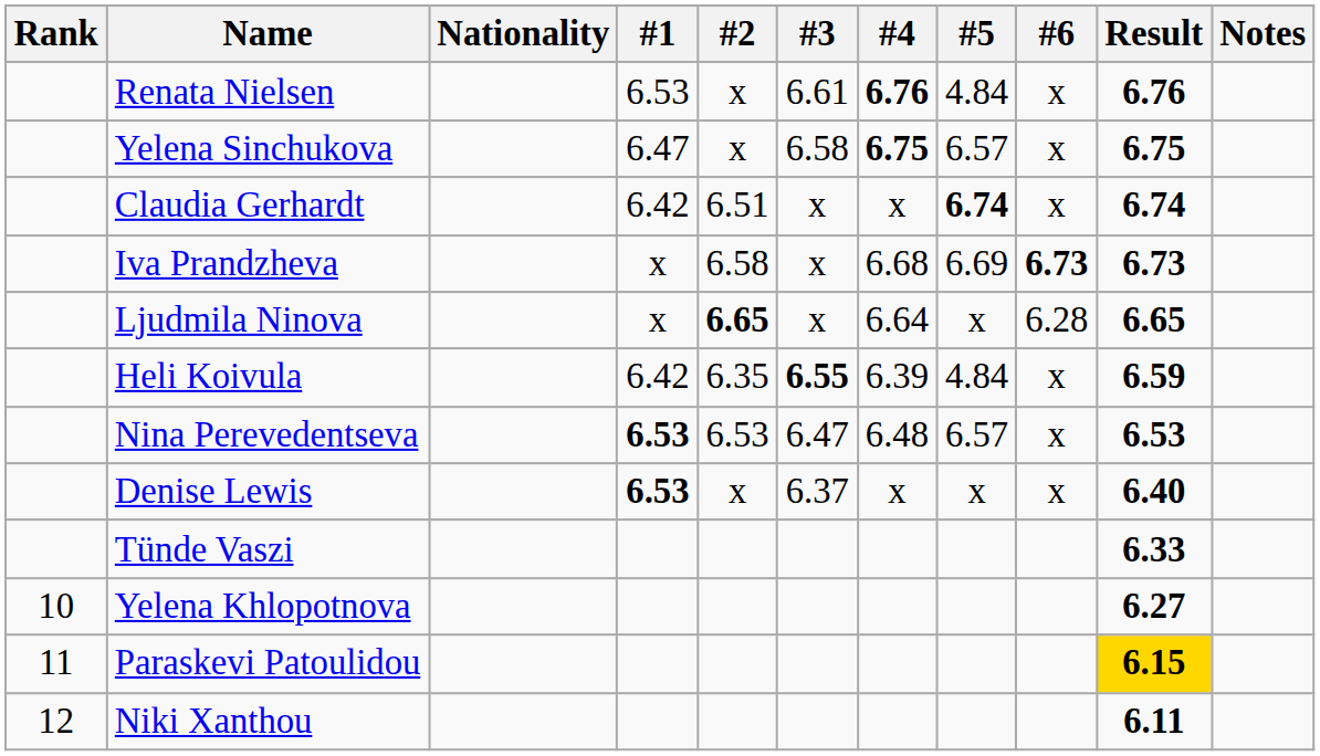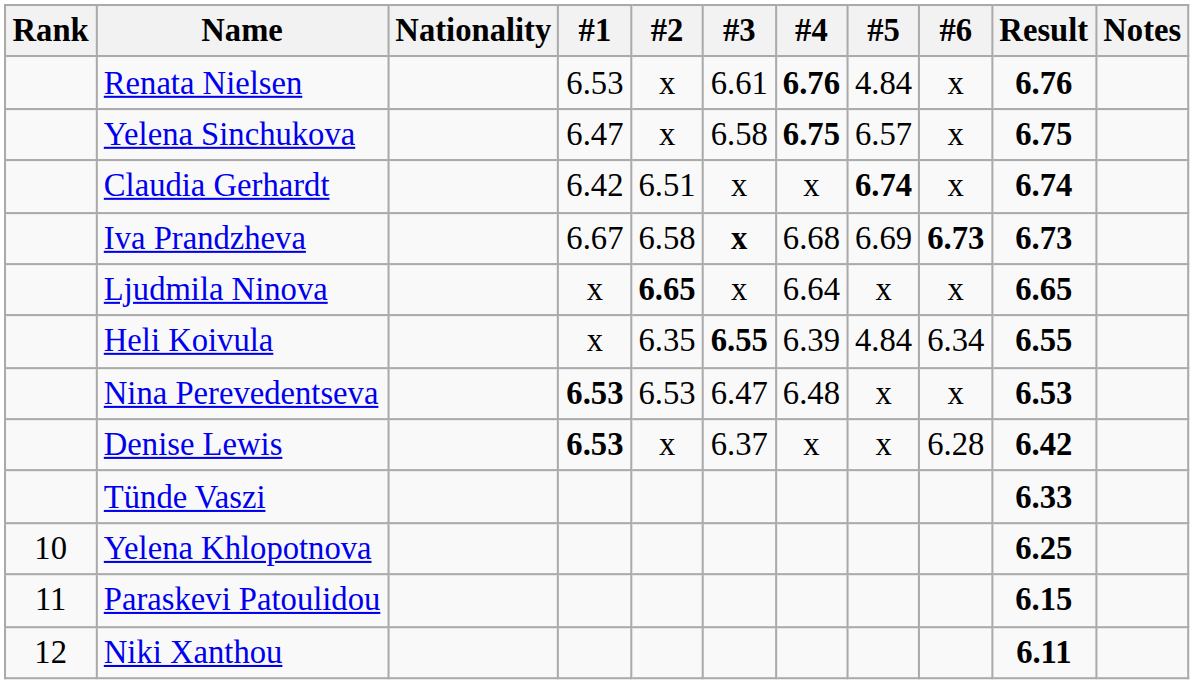 <table class="wikitable sortable" style="text-align:center">
 <tr>
 <th>Rank</th>
 <th>Name</th>
 <th>Nationality</th>
 <th>#1</th>
 <th>#2</th>
 <th>#3</th>
 <th>#4</th>
 <th>#5</th>
 <th>#6</th>
 <th>Result</th>
 <th>Notes</th>
 </tr>
 <tr>
 <td></td>
 <td align="left"><a href='#'>Renata Nielsen</a></td>
 <td align=left></td>
 <td>6.53</td>
 <td>x</td>
 <td>6.61</td>
 <td><strong>6.76</strong></td>
 <td>4.84</td>
 <td>x</td>
 <td><strong>6.76</strong></td>
 <td></td>
 </tr>
 <tr>
 <td></td>
 <td align="left"><a href='#'>Yelena Sinchukova</a></td>
 <td align=left></td>
 <td>6.47</td>
 <td>x</td>
 <td>6.58</td>
 <td><strong>6.75</strong></td>
 <td>6.57</td>
 <td>x</td>
 <td><strong>6.75</strong></td>
 <td></td>
 </tr>
 <tr>
 <td></td>
 <td align="left"><a href='#'>Claudia Gerhardt</a></td>
 <td align=left></td>
 <td>6.42</td>
 <td>6.51</td>
 <td>x</td>
 <td>x</td>
 <td><strong>6.74</strong></td>
 <td>x</td>
 <td><strong>6.74</strong></td>
 <td></td>
 </tr>
 <tr>
 <td></td>
 <td align="left"><a href='#'>Iva Prandzheva</a></td>
 <td align=left></td>
-<td>x</td>
+<td>6.67</td>
 <td>6.58</td>
-<td>x</td>
+<td><strong>x</strong></td>
 <td>6.68</td>
 <td>6.69</td>
 <td><strong>6.73</strong></td>
 <td><strong>6.73</strong></td>
 <td></td>
 </tr>
 <tr>
 <td></td>
 <td align="left"><a href='#'>Ljudmila Ninova</a></td>
 <td align=left></td>
 <td>x</td>
 <td><strong>6.65</strong></td>
 <td>x</td>
 <td>6.64</td>
 <td>x</td>
-<td>6.28</td>
+<td>x</td>
 <td><strong>6.65</strong></td>
 <td></td>
 </tr>
 <tr>
 <td></td>
 <td align="left"><a href='#'>Heli Koivula</a></td>
 <td align=left></td>
-<td>6.42</td>
+<td>x</td>
 <td>6.35</td>
 <td><strong>6.55</strong></td>
 <td>6.39</td>
 <td>4.84</td>
-<td>x</td>
-<td><strong>6.59</strong></td>
+<td>6.34</td>
+<td><strong>6.55</strong></td>
 <td></td>
 </tr>
 <tr>
 <td></td>
 <td align="left"><a href='#'>Nina Perevedentseva</a></td>
 <td align=left></td>
 <td><strong>6.53</strong></td>
 <td>6.53</td>
 <td>6.47</td>
 <td>6.48</td>
-<td>6.57</td>
+<td>x</td>
 <td>x</td>
 <td><strong>6.53</strong></td>
 <td></td>
 </tr>
 <tr>
 <td></td>
 <td align="left"><a href='#'>Denise Lewis</a></td>
 <td align=left></td>
 <td><strong>6.53</strong></td>
 <td>x</td>
 <td>6.37</td>
 <td>x</td>
 <td>x</td>
-<td>x</td>
-<td><strong>6.40</strong></td>
+<td>6.28</td>
+<td><strong>6.42</strong></td>
 <td></td>
 </tr>
 <tr>
 <td></td>
 <td align="left"><a href='#'>Tünde Vaszi</a></td>
 <td align=left></td>
 <td></td>
 <td></td>
 <td></td>
 <td></td>
 <td></td>
 <td></td>
 <td><strong>6.33</strong></td>
 <td></td>
 </tr>
 <tr>
 <td>10</td>
 <td align="left"><a href='#'>Yelena Khlopotnova</a></td>
 <td align=left></td>
 <td></td>
 <td></td>
 <td></td>
 <td></td>
 <td></td>
 <td></td>
-<td><strong>6.27</strong></td>
+<td><strong>6.25</strong></td>
 <td></td>
 </tr>
 <tr>
 <td>11</td>
 <td align="left"><a href='#'>Paraskevi Patoulidou</a></td>
 <td align=left></td>
 <td></td>
 <td></td>
 <td></td>
 <td></td>
 <td></td>
 <td></td>
-<td style="background: gold;"><strong>6.15</strong></td>
+<td><strong>6.15</strong></td>
 <td></td>
 </tr>
 <tr>
 <td>12</td>
 <td align="left"><a href='#'>Niki Xanthou</a></td>
 <td align=left></td>
 <td></td>
 <td></td>
 <td></td>
 <td></td>
 <td></td>
 <td></td>
 <td><strong>6.11</strong></td>
 <td></td>
 </tr>
 </table>
